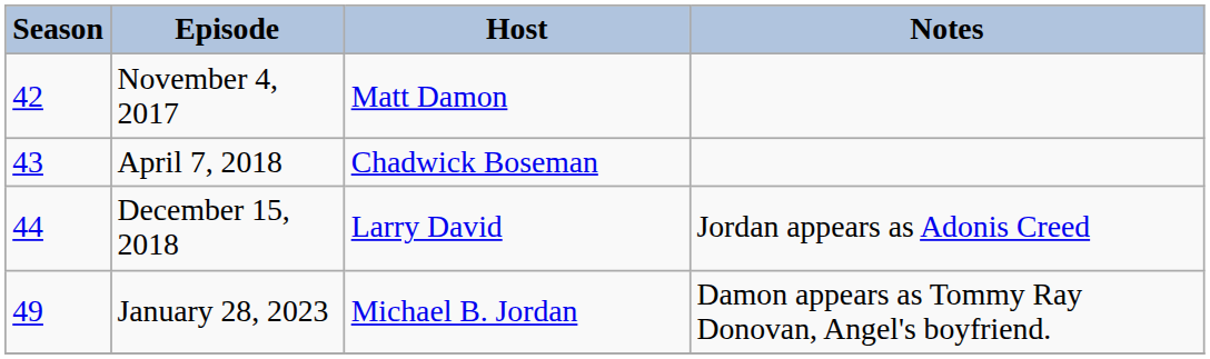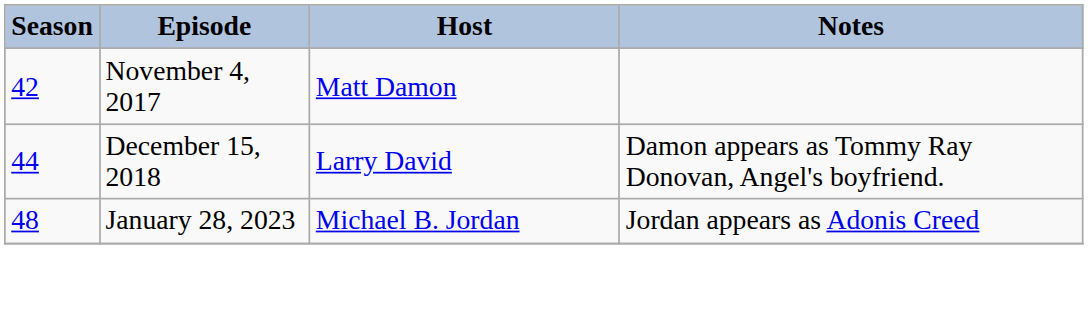 <table class="wikitable" style="width:100%;">
 <tr>
 <th style="background:#B0C4DE;" width="5%">Season</th>
 <th style="background:#B0C4DE;" width="20%">Episode</th>
 <th style="background:#B0C4DE;" width="30%">Host</th>
 <th style="background:#B0C4DE;" width="45%">Notes</th>
 </tr>
 <tr>
 <td><a href='#'>42</a></td>
 <td>November 4, 2017</td>
 <td><a href='#'>Matt Damon</a></td>
 <td></td>
 </tr>
 <tr>
-<td><a href='#'>43</a></td>
-<td>April 7, 2018</td>
-<td><a href='#'>Chadwick Boseman</a></td>
-<td></td>
-</tr>
-<tr>
 <td><a href='#'>44</a></td>
 <td>December 15, 2018</td>
 <td><a href='#'>Larry David</a></td>
-<td>Jordan appears as <a href='#'>Adonis Creed</a></td>
+<td>Damon appears as Tommy Ray Donovan, Angel's boyfriend.</td>
 </tr>
 <tr>
-<td><a href='#'>49</a></td>
+<td><a href='#'>48</a></td>
 <td>January 28, 2023</td>
 <td><a href='#'>Michael B. Jordan</a></td>
-<td>Damon appears as Tommy Ray Donovan, Angel's boyfriend.</td>
+<td>Jordan appears as <a href='#'>Adonis Creed</a></td>
 </tr>
 <tr>
 </tr>
 </table>
